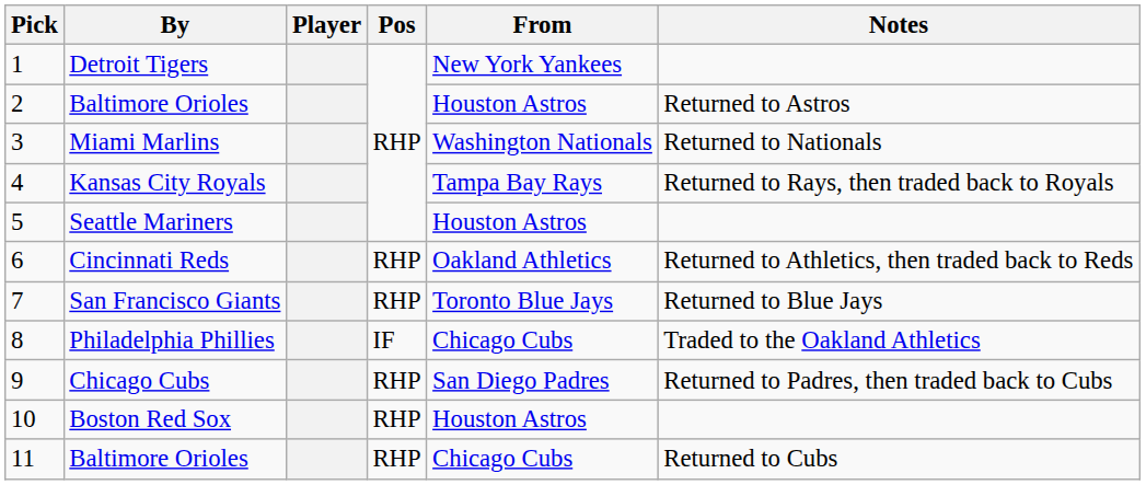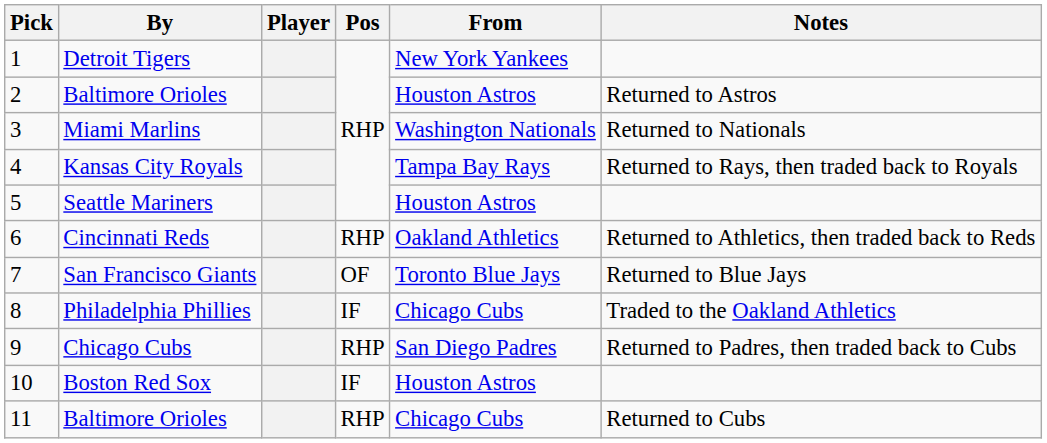 <table class="wikitable sortable plainrowheaders">
 <tr>
 <th scope="col">Pick</th>
 <th scope="col">By</th>
 <th scope="col">Player</th>
 <th scope="col">Pos</th>
 <th scope="col">From</th>
 <th scope="col">Notes</th>
 </tr>
 <tr>
 <td>1</td>
 <td><a href='#'>Detroit Tigers</a></td>
 <th scope="row"></th>
 <td rowspan="5">RHP</td>
 <td><a href='#'>New York Yankees</a></td>
 <td></td>
 </tr>
 <tr>
 <td>2</td>
 <td><a href='#'>Baltimore Orioles</a></td>
 <th scope="row"></th>
 <td><a href='#'>Houston Astros</a></td>
 <td>Returned to Astros</td>
 </tr>
 <tr>
 <td>3</td>
 <td><a href='#'>Miami Marlins</a></td>
 <th scope="row"></th>
 <td><a href='#'>Washington Nationals</a></td>
 <td>Returned to Nationals</td>
 </tr>
 <tr>
 <td>4</td>
 <td><a href='#'>Kansas City Royals</a></td>
 <th scope="row"></th>
 <td><a href='#'>Tampa Bay Rays</a></td>
 <td>Returned to Rays, then traded back to Royals</td>
 </tr>
 <tr>
 <td>5</td>
 <td><a href='#'>Seattle Mariners</a></td>
 <th scope="row"></th>
 <td><a href='#'>Houston Astros</a></td>
 <td></td>
 </tr>
 <tr>
 <td>6</td>
 <td><a href='#'>Cincinnati Reds</a></td>
 <th scope="row"></th>
 <td>RHP</td>
 <td><a href='#'>Oakland Athletics</a></td>
 <td>Returned to Athletics, then traded back to Reds</td>
 </tr>
 <tr>
 <td>7</td>
 <td><a href='#'>San Francisco Giants</a></td>
 <th scope="row"></th>
-<td>RHP</td>
+<td>OF</td>
 <td><a href='#'>Toronto Blue Jays</a></td>
 <td>Returned to Blue Jays</td>
 </tr>
 <tr>
 <td>8</td>
 <td><a href='#'>Philadelphia Phillies</a></td>
 <th scope="row"></th>
 <td>IF</td>
 <td><a href='#'>Chicago Cubs</a></td>
 <td>Traded to the <a href='#'>Oakland Athletics</a></td>
 </tr>
 <tr>
 <td>9</td>
 <td><a href='#'>Chicago Cubs</a></td>
 <th scope="row"></th>
 <td>RHP</td>
 <td><a href='#'>San Diego Padres</a></td>
 <td>Returned to Padres, then traded back to Cubs</td>
 </tr>
 <tr>
 <td>10</td>
 <td><a href='#'>Boston Red Sox</a></td>
 <th scope="row"></th>
-<td>RHP</td>
+<td>IF</td>
 <td><a href='#'>Houston Astros</a></td>
 <td></td>
 </tr>
 <tr>
 <td>11</td>
 <td><a href='#'>Baltimore Orioles</a></td>
 <th scope="row"></th>
 <td>RHP</td>
 <td><a href='#'>Chicago Cubs</a></td>
 <td>Returned to Cubs</td>
 </tr>
 </table>
